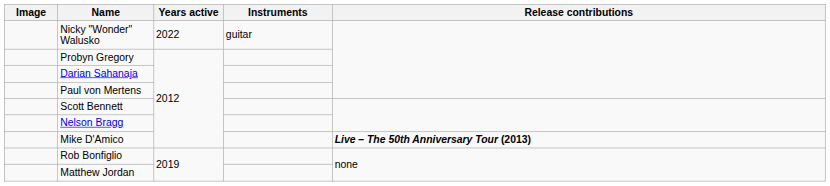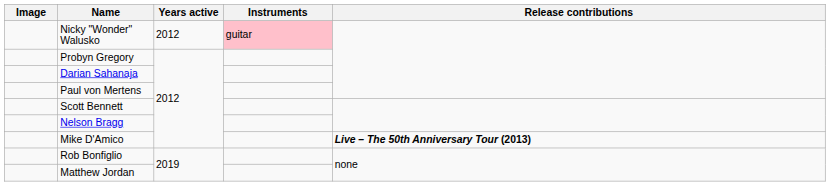 <table class="wikitable" width="100%" border="1">
 <tr>
 <th width="75">Image</th>
 <th width="140">Name</th>
 <th width="100">Years active</th>
 <th width="160">Instruments</th>
 <th>Release contributions</th>
 </tr>
 <tr>
 <td></td>
 <td>Nicky "Wonder" Walusko</td>
-<td>2022 </td>
-<td>guitar</td>
+<td>2012 </td>
+<td style="background: pink;">guitar</td>
 <td rowspan="4"></td>
 </tr>
 <tr>
 <td></td>
 <td>Probyn Gregory</td>
 <td rowspan="6">2012</td>
 <td></td>
 </tr>
 <tr>
 <td></td>
 <td><a href='#'>Darian Sahanaja</a></td>
 <td></td>
 </tr>
 <tr>
 <td></td>
 <td>Paul von Mertens</td>
 <td></td>
 </tr>
 <tr>
 <td></td>
 <td>Scott Bennett</td>
 <td></td>
 <td rowspan="2"></td>
 </tr>
 <tr>
 <td></td>
 <td><a href='#'>Nelson Bragg</a></td>
 <td></td>
 </tr>
 <tr>
 <td></td>
 <td>Mike D'Amico</td>
 <td></td>
 <td><strong><em>Live – The 50th Anniversary Tour</em> (2013)</strong></td>
 </tr>
 <tr>
 <td></td>
 <td>Rob Bonfiglio</td>
 <td rowspan="2">2019</td>
 <td></td>
 <td rowspan="2">none</td>
 </tr>
 <tr>
 <td></td>
 <td>Matthew Jordan</td>
 <td></td>
 </tr>
 </table>
